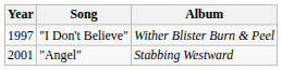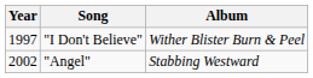 <table class=wikitable>
 <tr>
 <th>Year</th>
 <th>Song</th>
 <th>Album</th>
 </tr>
 <tr>
 <td>1997</td>
 <td>"I Don't Believe"</td>
 <td><em>Wither Blister Burn & Peel</em></td>
 </tr>
 <tr>
-<td>2001</td>
+<td>2002</td>
 <td>"Angel"</td>
 <td><em>Stabbing Westward</em></td>
 </tr>
 </table>
